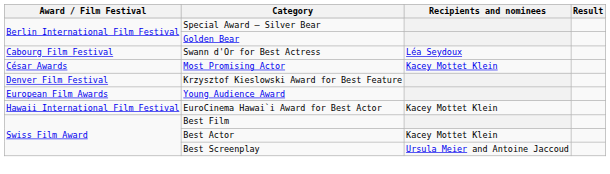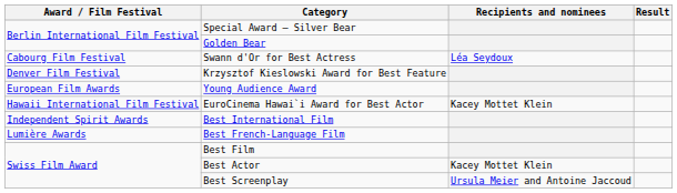 <table class="wikitable plainrowheaders sortable">
 <tr style="background:#ccc; text-align:center;">
 <th scope="col">Award / Film Festival</th>
 <th scope="col">Category</th>
 <th scope="col">Recipients and nominees</th>
 <th scope="col">Result</th>
 </tr>
 <tr>
 <td rowspan=2><a href='#'>Berlin International Film Festival</a></td>
 <td>Special Award – Silver Bear</td>
 <th></th>
 <td></td>
 </tr>
 <tr>
 <td><a href='#'>Golden Bear</a></td>
 <th></th>
 <td></td>
 </tr>
 <tr>
 <td><a href='#'>Cabourg Film Festival</a></td>
 <td>Swann d'Or for Best Actress</td>
 <td><a href='#'>Léa Seydoux</a></td>
 <td></td>
 </tr>
 <tr>
-<td><a href='#'>César Awards</a></td>
-<td><a href='#'>Most Promising Actor</a></td>
-<td><a href='#'>Kacey Mottet Klein</a></td>
-<td></td>
-</tr>
-<tr>
 <td><a href='#'>Denver Film Festival</a></td>
 <td>Krzysztof Kieslowski Award for Best Feature</td>
 <th></th>
 <td></td>
 </tr>
 <tr>
 <td><a href='#'>European Film Awards</a></td>
 <td><a href='#'>Young Audience Award</a></td>
 <th></th>
 <td></td>
 </tr>
 <tr>
 <td><a href='#'>Hawaii International Film Festival</a></td>
 <td>EuroCinema Hawai`i Award for Best Actor</td>
 <td>Kacey Mottet Klein</td>
+<td></td>
+</tr>
+<tr>
+<td><a href='#'>Independent Spirit Awards</a></td>
+<td><a href='#'>Best International Film</a></td>
+<th></th>
+<td></td>
+</tr>
+<tr>
+<td><a href='#'>Lumière Awards</a></td>
+<td><a href='#'>Best French-Language Film</a></td>
+<th></th>
 <td></td>
 </tr>
 <tr>
 <td rowspan=3><a href='#'>Swiss Film Award</a></td>
 <td>Best Film</td>
 <th></th>
 <td></td>
 </tr>
 <tr>
 <td>Best Actor</td>
 <td>Kacey Mottet Klein</td>
 <td></td>
 </tr>
 <tr>
 <td>Best Screenplay</td>
 <td><a href='#'>Ursula Meier</a> and Antoine Jaccoud</td>
 <td></td>
 </tr>
 </table>
